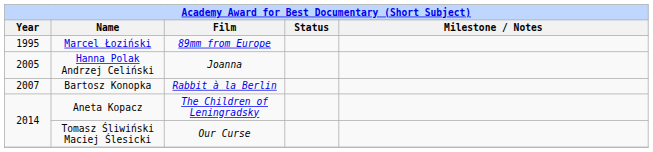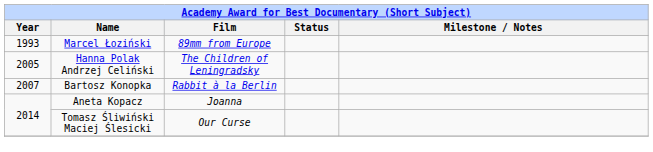 <table class="wikitable" style="text-align: center">
 <tr ---- bgcolor="#bfd7ff">
 <td colspan=5 align=center><strong><a href='#'>Academy Award for Best Documentary (Short Subject)</a></strong></td>
 </tr>
 <tr ---- bgcolor="#ebf5ff">
 <th width="75">Year</th>
 <th width="200">Name</th>
 <th width="200">Film</th>
 <th width="80">Status</th>
 <th width="650">Milestone / Notes</th>
 </tr>
 <tr>
-<td>1995</td>
+<td>1993</td>
 <td><a href='#'>Marcel Łoziński</a></td>
 <td><em><a href='#'>89mm from Europe</a></em></td>
 <td></td>
 <td></td>
 </tr>
 <tr>
 <td>2005</td>
 <td><a href='#'>Hanna Polak</a><br>Andrzej Celiński</td>
-<td><em>Joanna</em></td>
+<td><em><a href='#'>The Children of Leningradsky</a></em></td>
 <td></td>
 <td></td>
 </tr>
 <tr>
 <td>2007</td>
 <td>Bartosz Konopka</td>
 <td><em><a href='#'>Rabbit à la Berlin</a></em></td>
 <td></td>
 <td></td>
 </tr>
 <tr>
 <td rowspan="2">2014</td>
 <td>Aneta Kopacz</td>
-<td><em><a href='#'>The Children of Leningradsky</a></em></td>
+<td><em>Joanna</em></td>
 <td></td>
 <td></td>
 </tr>
 <tr>
 <td>Tomasz Śliwiński<br>Maciej Ślesicki</td>
 <td><em>Our Curse</em></td>
 <td></td>
 <td></td>
 </tr>
 <tr>
 </tr>
 </table>
